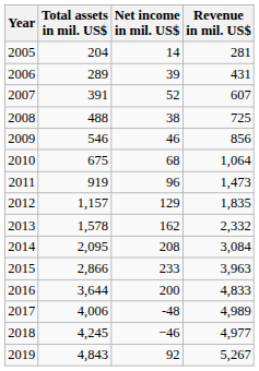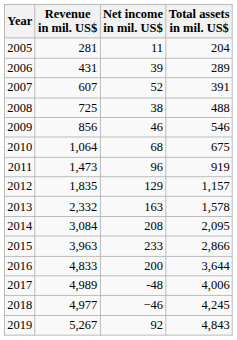 <table class="wikitable float-left" style="text-align: right;">
 <tr>
 <th>Year</th>
+<th>Revenue<br>in mil. US$</th>
+<th>Net income<br>in mil. US$</th>
 <th>Total assets<br>in mil. US$</th>
-<th>Net income<br>in mil. US$</th>
-<th>Revenue<br>in mil. US$</th>
 </tr>
 <tr>
 <td>2005</td>
+<td>281</td>
+<td>11</td>
 <td>204</td>
-<td>14</td>
-<td>281</td>
 </tr>
 <tr>
 <td>2006</td>
+<td>431</td>
+<td>39</td>
 <td>289</td>
-<td>39</td>
-<td>431</td>
 </tr>
 <tr>
 <td>2007</td>
+<td>607</td>
+<td>52</td>
 <td>391</td>
-<td>52</td>
-<td>607</td>
 </tr>
 <tr>
 <td>2008</td>
+<td>725</td>
+<td>38</td>
 <td>488</td>
-<td>38</td>
-<td>725</td>
 </tr>
 <tr>
 <td>2009</td>
+<td>856</td>
+<td>46</td>
 <td>546</td>
-<td>46</td>
-<td>856</td>
 </tr>
 <tr>
 <td>2010</td>
+<td>1,064</td>
+<td>68</td>
 <td>675</td>
-<td>68</td>
-<td>1,064</td>
 </tr>
 <tr>
 <td>2011</td>
+<td>1,473</td>
+<td>96</td>
 <td>919</td>
-<td>96</td>
-<td>1,473</td>
 </tr>
 <tr>
 <td>2012</td>
+<td>1,835</td>
+<td>129</td>
 <td>1,157</td>
-<td>129</td>
-<td>1,835</td>
 </tr>
 <tr>
 <td>2013</td>
+<td>2,332</td>
+<td>163</td>
 <td>1,578</td>
-<td>162</td>
-<td>2,332</td>
 </tr>
 <tr>
 <td>2014</td>
+<td>3,084</td>
+<td>208</td>
 <td>2,095</td>
-<td>208</td>
-<td>3,084</td>
 </tr>
 <tr>
 <td>2015</td>
+<td>3,963</td>
+<td>233</td>
 <td>2,866</td>
-<td>233</td>
-<td>3,963</td>
 </tr>
 <tr>
 <td>2016</td>
+<td>4,833</td>
+<td>200</td>
 <td>3,644</td>
-<td>200</td>
-<td>4,833</td>
 </tr>
 <tr>
 <td>2017</td>
+<td>4,989</td>
+<td>-48</td>
 <td>4,006</td>
-<td>-48</td>
-<td>4,989</td>
 </tr>
 <tr>
 <td>2018</td>
+<td>4,977</td>
+<td>−46</td>
 <td>4,245</td>
-<td>−46</td>
-<td>4,977</td>
 </tr>
 <tr>
 <td>2019</td>
+<td>5,267</td>
+<td>92</td>
 <td>4,843</td>
-<td>92</td>
-<td>5,267</td>
 </tr>
 </table>
